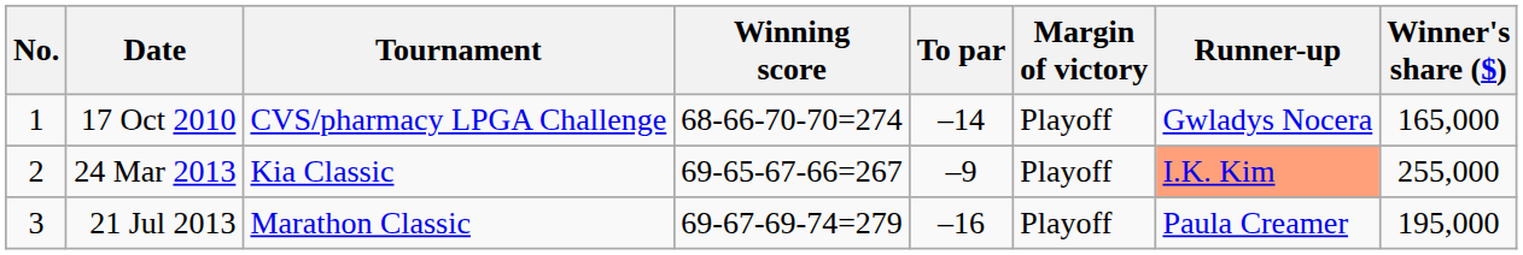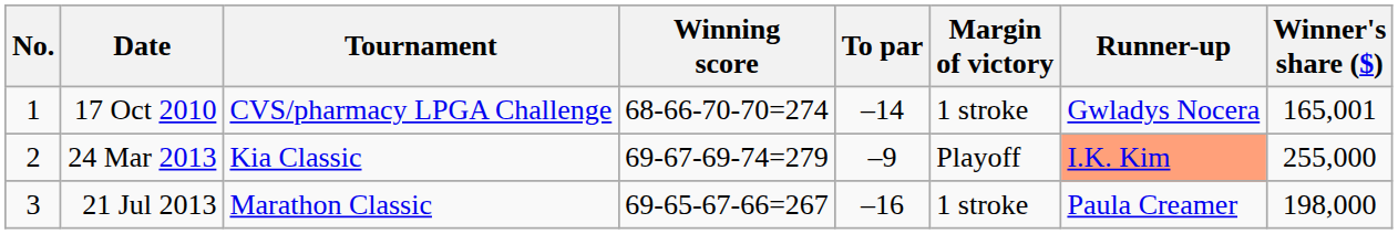 <table class="wikitable" style="font-size:95%;">
 <tr>
 <th>No.</th>
 <th>Date</th>
 <th>Tournament</th>
 <th>Winning<br>score</th>
 <th>To par</th>
 <th>Margin<br>of victory</th>
 <th>Runner-up</th>
 <th>Winner's<br>share (<a href='#'>$</a>)</th>
 </tr>
 <tr>
 <td align=center>1</td>
 <td align=right>17 Oct <a href='#'>2010</a></td>
 <td><a href='#'>CVS/pharmacy LPGA Challenge</a></td>
 <td align=right>68-66-70-70=274</td>
 <td align=center>–14</td>
-<td>Playoff</td>
+<td>1 stroke</td>
 <td> <a href='#'>Gwladys Nocera</a></td>
-<td align=center>165,000</td>
+<td align=center>165,001</td>
 </tr>
 <tr>
 <td align=center>2</td>
 <td align=right>24 Mar <a href='#'>2013</a></td>
 <td><a href='#'>Kia Classic</a></td>
-<td align=right>69-65-67-66=267</td>
+<td align=right>69-67-69-74=279</td>
 <td align=center>–9</td>
 <td>Playoff</td>
 <td style="background: lightsalmon;"> <a href='#'>I.K. Kim</a></td>
 <td align=center>255,000</td>
 </tr>
 <tr>
 <td align=center>3</td>
 <td align=right>21 Jul 2013</td>
 <td><a href='#'>Marathon Classic</a></td>
-<td align=right>69-67-69-74=279</td>
+<td align=right>69-65-67-66=267</td>
 <td align=center>–16</td>
-<td>Playoff</td>
+<td>1 stroke</td>
 <td> <a href='#'>Paula Creamer</a></td>
-<td align=center>195,000</td>
+<td align=center>198,000</td>
 </tr>
 </table>
